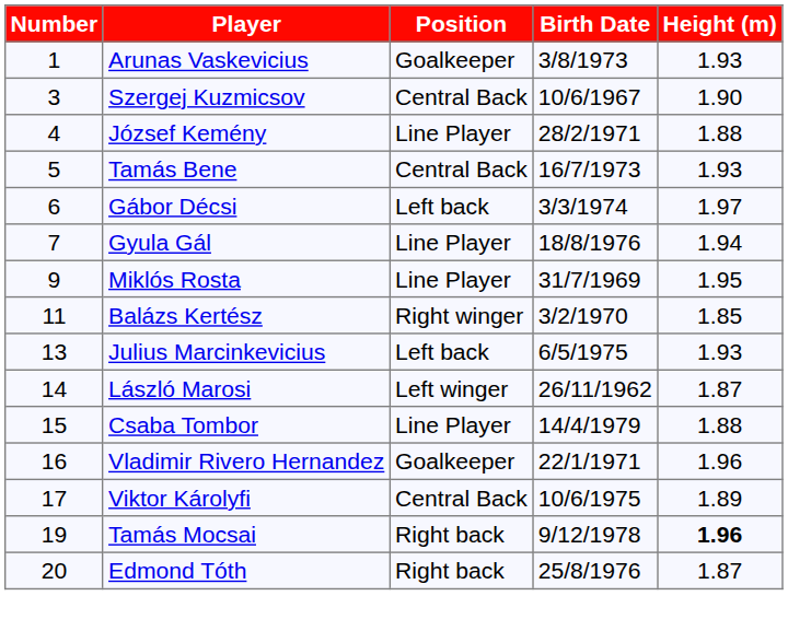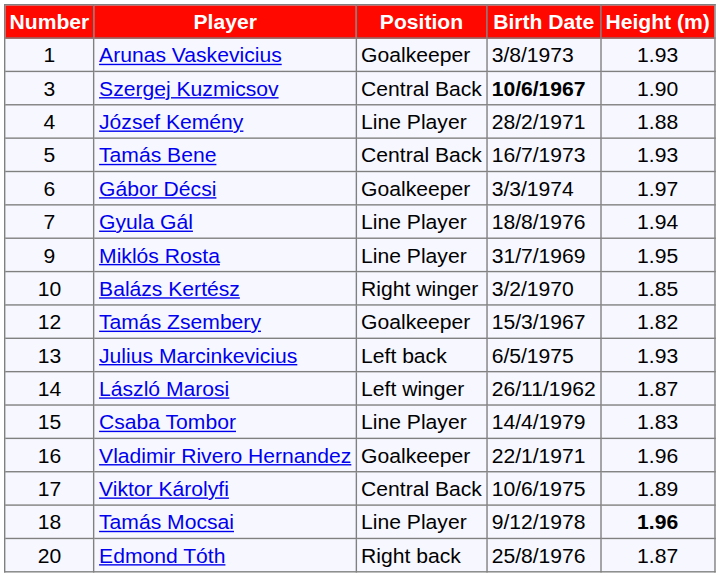 <table bgcolor="#f7f8ff" cellpadding="3" cellspacing="0" border="1" style="font-size: 95%; border: gray solid 1px; border-collapse: collapse;">
 <tr style="color: white;background:#FF0800">
 <td align=center><strong>Number</strong></td>
 <td align=center><strong>Player</strong></td>
 <td align=center><strong>Position</strong></td>
 <td align=center><strong>Birth Date</strong></td>
 <td align=center><strong>Height (m)</strong></td>
 </tr>
 <tr>
 <td align="center">1</td>
 <td> <a href='#'>Arunas Vaskevicius</a></td>
 <td>Goalkeeper</td>
 <td>3/8/1973</td>
 <td align="center">1.93</td>
 </tr>
 <tr>
 <td align="center">3</td>
 <td>  <a href='#'>Szergej Kuzmicsov</a></td>
 <td>Central Back</td>
-<td>10/6/1967</td>
+<td><strong>10/6/1967</strong></td>
 <td align="center">1.90</td>
 </tr>
 <tr>
 <td align="center">4</td>
 <td> <a href='#'>József Kemény</a></td>
 <td>Line Player</td>
 <td>28/2/1971</td>
 <td align="center">1.88</td>
 </tr>
 <tr>
 <td align="center">5</td>
 <td> <a href='#'>Tamás Bene</a></td>
 <td>Central Back</td>
 <td>16/7/1973</td>
 <td align="center">1.93</td>
 </tr>
 <tr>
 <td align="center">6</td>
 <td> <a href='#'>Gábor Décsi</a></td>
-<td>Left back</td>
+<td>Goalkeeper</td>
 <td>3/3/1974</td>
 <td align="center">1.97</td>
 </tr>
 <tr>
 <td align="center">7</td>
 <td> <a href='#'>Gyula Gál</a></td>
 <td>Line Player</td>
 <td>18/8/1976</td>
 <td align="center">1.94</td>
 </tr>
 <tr>
 <td align="center">9</td>
 <td> <a href='#'>Miklós Rosta</a></td>
 <td>Line Player</td>
 <td>31/7/1969</td>
 <td align="center">1.95</td>
 </tr>
 <tr>
-<td align="center">11</td>
+<td align="center">10</td>
 <td> <a href='#'>Balázs Kertész</a></td>
 <td>Right winger</td>
 <td>3/2/1970</td>
 <td align="center">1.85</td>
+</tr>
+<tr>
+<td align="center">12</td>
+<td> <a href='#'>Tamás Zsembery</a></td>
+<td>Goalkeeper</td>
+<td>15/3/1967</td>
+<td align="center">1.82</td>
 </tr>
 <tr>
 <td align="center">13</td>
 <td> <a href='#'>Julius Marcinkevicius</a></td>
 <td>Left back</td>
 <td>6/5/1975</td>
 <td align="center">1.93</td>
 </tr>
 <tr>
 <td align="center">14</td>
 <td> <a href='#'>László Marosi</a></td>
 <td>Left winger</td>
 <td>26/11/1962</td>
 <td align="center">1.87</td>
 </tr>
 <tr>
 <td align="center">15</td>
 <td> <a href='#'>Csaba Tombor</a></td>
 <td>Line Player</td>
 <td>14/4/1979</td>
-<td align="center">1.88</td>
+<td align="center">1.83</td>
 </tr>
 <tr>
 <td align="center">16</td>
 <td> <a href='#'>Vladimir Rivero Hernandez</a></td>
 <td>Goalkeeper</td>
 <td>22/1/1971</td>
 <td align="center">1.96</td>
 </tr>
 <tr>
 <td align="center">17</td>
 <td> <a href='#'>Viktor Károlyfi</a></td>
 <td>Central Back</td>
 <td>10/6/1975</td>
 <td align="center">1.89</td>
 </tr>
 <tr>
-<td align="center">19</td>
+<td align="center">18</td>
 <td> <a href='#'>Tamás Mocsai</a></td>
-<td>Right back</td>
+<td>Line Player</td>
 <td>9/12/1978</td>
 <td align="center"><strong>1.96</strong></td>
 </tr>
 <tr>
 <td align="center">20</td>
 <td> <a href='#'>Edmond Tóth</a></td>
 <td>Right back</td>
 <td>25/8/1976</td>
 <td align="center">1.87</td>
 </tr>
 </table>
